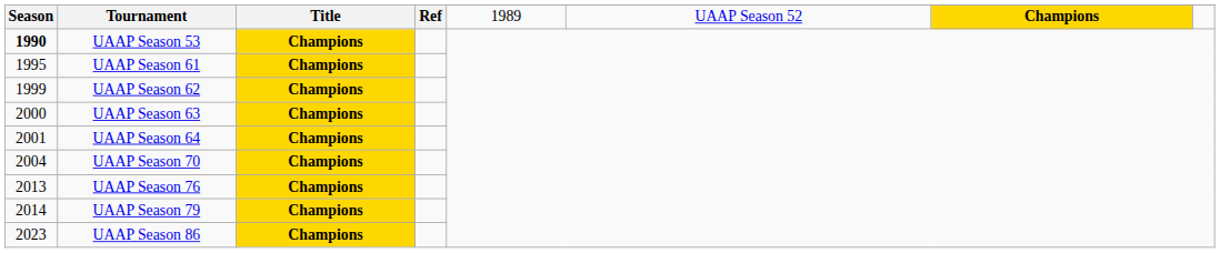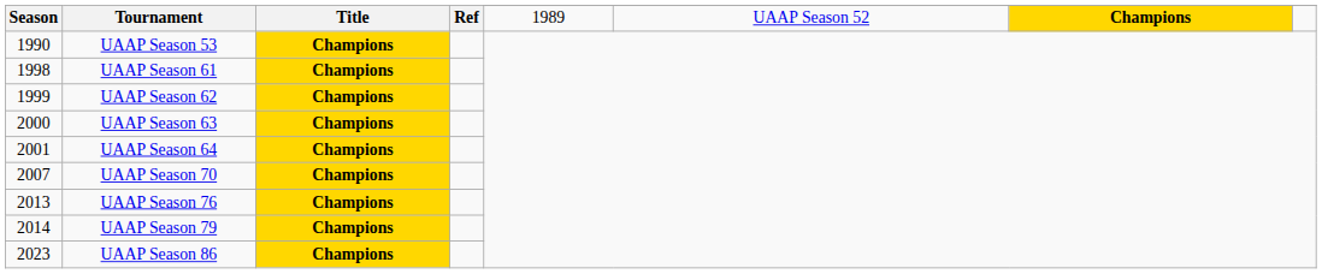 <table class="wikitable sortable" style="text-align:center" width="80%">
 <tr>
 <th style="width:25px;" rowspan="2">Season</th>
 <th style="width:180px;" rowspan="2">Tournament</th>
 <th style="width:180px;" rowspan="2">Title</th>
 <th style="width:25px;" rowspan="2">Ref</th>
 </tr>
 <tr align=center>
 <td>1989</td>
 <td><a href='#'>UAAP Season 52</a></td>
 <td style="background:gold;"><strong>Champions</strong></td>
 <td></td>
 </tr>
 <tr align=center>
-<td><strong>1990</strong></td>
+<td>1990</td>
 <td><a href='#'>UAAP Season 53</a></td>
 <td style="background:gold;"><strong>Champions</strong></td>
 <td></td>
 </tr>
 <tr align=center>
-<td>1995</td>
+<td>1998</td>
 <td><a href='#'>UAAP Season 61</a></td>
 <td style="background:gold;"><strong>Champions</strong></td>
 <td></td>
 </tr>
 <tr align=center>
 <td>1999</td>
 <td><a href='#'>UAAP Season 62</a></td>
 <td style="background:gold;"><strong>Champions</strong></td>
 <td></td>
 </tr>
 <tr align=center>
 <td>2000</td>
 <td><a href='#'>UAAP Season 63</a></td>
 <td style="background:gold;"><strong>Champions</strong></td>
 <td></td>
 </tr>
 <tr align=center>
 <td>2001</td>
 <td><a href='#'>UAAP Season 64</a></td>
 <td style="background:gold;"><strong>Champions</strong></td>
 <td></td>
 </tr>
 <tr align=center>
-<td>2004</td>
+<td>2007</td>
 <td><a href='#'>UAAP Season 70</a></td>
 <td style="background:gold;"><strong>Champions</strong></td>
 <td></td>
 </tr>
 <tr align=center>
 <td>2013</td>
 <td><a href='#'>UAAP Season 76</a></td>
 <td style="background:gold;"><strong>Champions</strong></td>
 <td></td>
 </tr>
 <tr align=center>
 <td>2014</td>
 <td><a href='#'>UAAP Season 79</a></td>
 <td style="background:gold;"><strong>Champions</strong></td>
 <td></td>
 </tr>
 <tr align=center>
 <td>2023</td>
 <td><a href='#'>UAAP Season 86</a></td>
 <td style="background:gold;"><strong>Champions</strong></td>
 <td></td>
 </tr>
 </table>
